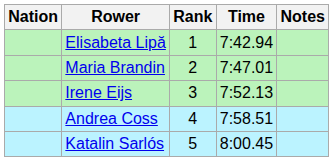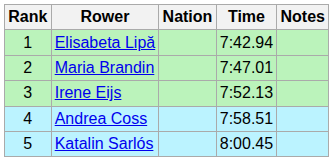 <table class="wikitable sortable" style="text-align:center">
 <tr>
+<th>Rank</th>
+<th>Rower</th>
 <th>Nation</th>
-<th>Rower</th>
-<th>Rank</th>
 <th>Time</th>
 <th>Notes</th>
 </tr>
 <tr bgcolor=bbf3bb>
+<td>1</td>
+<td align=left data-sort-value="Lipă, Elisabeta"><a href='#'>Elisabeta Lipă</a></td>
 <td align=left></td>
-<td align=left data-sort-value="Lipă, Elisabeta"><a href='#'>Elisabeta Lipă</a></td>
-<td>1</td>
 <td>7:42.94</td>
 <td></td>
 </tr>
 <tr bgcolor=bbf3bb>
+<td>2</td>
+<td align=left data-sort-value="Brandin, Maria"><a href='#'>Maria Brandin</a></td>
 <td align=left></td>
-<td align=left data-sort-value="Brandin, Maria"><a href='#'>Maria Brandin</a></td>
-<td>2</td>
 <td>7:47.01</td>
 <td></td>
 </tr>
 <tr bgcolor=bbf3bb>
+<td>3</td>
+<td align=left data-sort-value="Eijs, Irene"><a href='#'>Irene Eijs</a></td>
 <td align=left></td>
-<td align=left data-sort-value="Eijs, Irene"><a href='#'>Irene Eijs</a></td>
-<td>3</td>
 <td>7:52.13</td>
 <td></td>
 </tr>
 <tr bgcolor=bbf3ff>
+<td>4</td>
+<td align=left data-sort-value="Coss, Andrea"><a href='#'>Andrea Coss</a></td>
 <td align=left></td>
-<td align=left data-sort-value="Coss, Andrea"><a href='#'>Andrea Coss</a></td>
-<td>4</td>
 <td>7:58.51</td>
 <td></td>
 </tr>
 <tr bgcolor=bbf3ff>
+<td>5</td>
+<td align=left data-sort-value="Sarlós, Katalin"><a href='#'>Katalin Sarlós</a></td>
 <td align=left></td>
-<td align=left data-sort-value="Sarlós, Katalin"><a href='#'>Katalin Sarlós</a></td>
-<td>5</td>
 <td>8:00.45</td>
 <td></td>
 </tr>
 </table>
